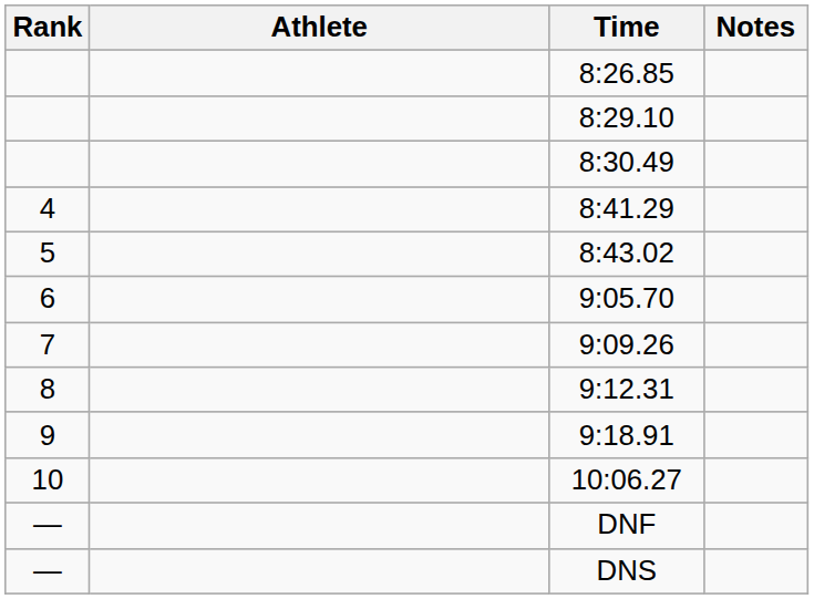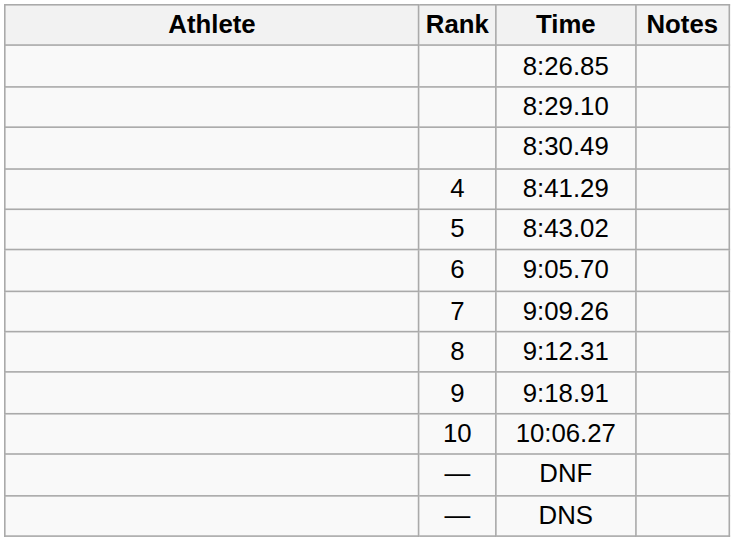 <table class="wikitable" style="text-align:center">
 <tr>
+<th width=250>Athlete</th>
 <th width=40>Rank</th>
-<th width=250>Athlete</th>
 <th width=80>Time</th>
 <th width=50>Notes</th>
 </tr>
 <tr>
+<td align=left></td>
 <td></td>
-<td align=left></td>
 <td>8:26.85</td>
 <td></td>
 </tr>
 <tr>
+<td align=left></td>
 <td></td>
-<td align=left></td>
 <td>8:29.10</td>
 <td></td>
 </tr>
 <tr>
+<td align=left></td>
 <td></td>
-<td align=left></td>
 <td>8:30.49</td>
 <td></td>
 </tr>
 <tr>
+<td align=left></td>
 <td>4</td>
-<td align=left></td>
 <td>8:41.29</td>
 <td></td>
 </tr>
 <tr>
+<td align=left></td>
 <td>5</td>
-<td align=left></td>
 <td>8:43.02</td>
 <td></td>
 </tr>
 <tr>
+<td align=left></td>
 <td>6</td>
-<td align=left></td>
 <td>9:05.70</td>
 <td></td>
 </tr>
 <tr>
+<td align=left></td>
 <td>7</td>
-<td align=left></td>
 <td>9:09.26</td>
 <td></td>
 </tr>
 <tr>
+<td align=left></td>
 <td>8</td>
-<td align=left></td>
 <td>9:12.31</td>
 <td></td>
 </tr>
 <tr>
+<td align=left></td>
 <td>9</td>
-<td align=left></td>
 <td>9:18.91</td>
 <td></td>
 </tr>
 <tr>
+<td align=left></td>
 <td>10</td>
-<td align=left></td>
 <td>10:06.27</td>
 <td></td>
 </tr>
 <tr>
+<td align=left></td>
 <td>—</td>
-<td align=left></td>
 <td>DNF</td>
 <td></td>
 </tr>
 <tr>
+<td align=left></td>
 <td>—</td>
-<td align=left></td>
 <td>DNS</td>
 <td></td>
 </tr>
 </table>
